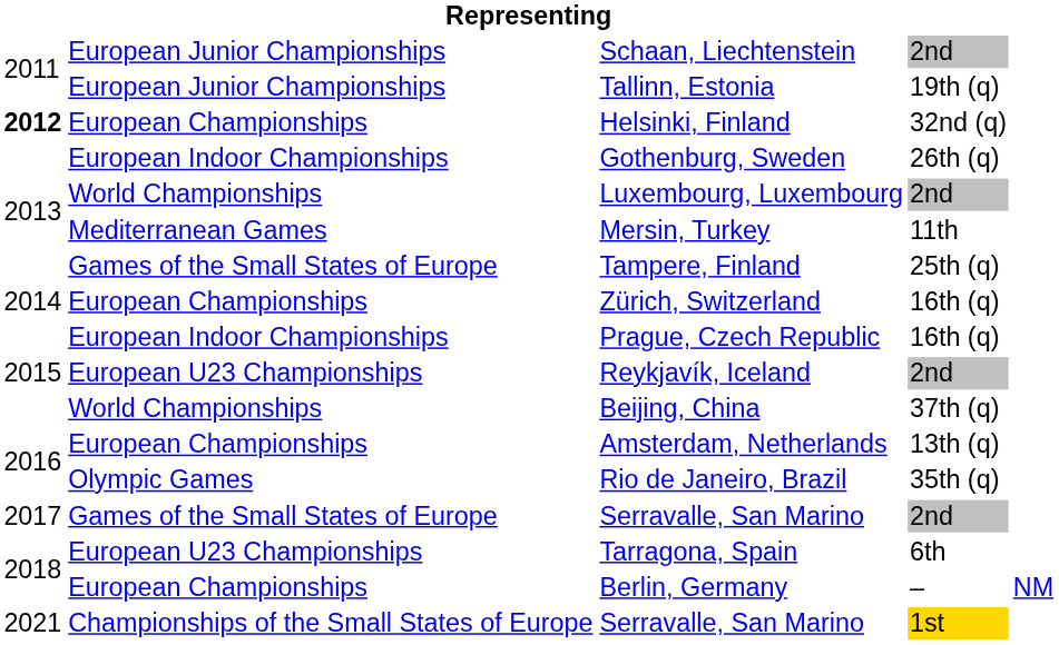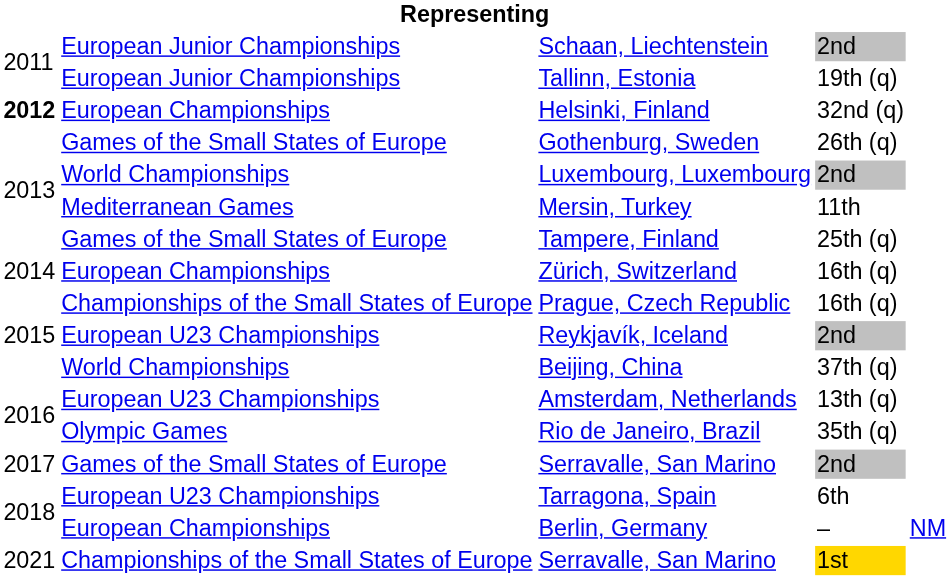 <table>
 <tr>
 <th colspan="6">Representing </th>
 </tr>
 <tr>
 <td rowspan=2>2011</td>
 <td><a href='#'>European Junior Championships</a></td>
 <td><a href='#'>Schaan, Liechtenstein</a></td>
 <td bgcolor=silver>2nd</td>
 <td><a href='#'></a></td>
 </tr>
 <tr>
 <td><a href='#'>European Junior Championships</a></td>
 <td><a href='#'>Tallinn, Estonia</a></td>
 <td>19th (q)</td>
 <td></td>
 </tr>
 <tr>
 <td><strong>2012</strong></td>
 <td><a href='#'>European Championships</a></td>
 <td><a href='#'>Helsinki, Finland</a></td>
 <td>32nd (q)</td>
 <td><a href='#'></a></td>
 </tr>
 <tr>
 <td rowspan=4>2013</td>
-<td><a href='#'>European Indoor Championships</a></td>
+<td><a href='#'>Games of the Small States of Europe</a></td>
 <td><a href='#'>Gothenburg, Sweden</a></td>
 <td>26th (q)</td>
 <td><a href='#'></a></td>
 </tr>
 <tr>
 <td><a href='#'>World Championships</a></td>
 <td><a href='#'>Luxembourg, Luxembourg</a></td>
 <td bgcolor=silver>2nd</td>
 <td><a href='#'></a></td>
 </tr>
 <tr>
 <td><a href='#'>Mediterranean Games</a></td>
 <td><a href='#'>Mersin, Turkey</a></td>
 <td>11th</td>
 <td><a href='#'></a></td>
 </tr>
 <tr>
 <td><a href='#'>Games of the Small States of Europe</a></td>
 <td><a href='#'>Tampere, Finland</a></td>
 <td>25th (q)</td>
 <td><a href='#'></a></td>
 </tr>
 <tr>
 <td>2014</td>
 <td><a href='#'>European Championships</a></td>
 <td><a href='#'>Zürich, Switzerland</a></td>
 <td>16th (q)</td>
 <td><a href='#'></a></td>
 </tr>
 <tr>
 <td rowspan=3>2015</td>
-<td><a href='#'>European Indoor Championships</a></td>
+<td><a href='#'>Championships of the Small States of Europe</a></td>
 <td><a href='#'>Prague, Czech Republic</a></td>
 <td>16th (q)</td>
 <td><a href='#'></a></td>
 </tr>
 <tr>
 <td><a href='#'>European U23 Championships</a></td>
 <td><a href='#'>Reykjavík, Iceland</a></td>
 <td bgcolor=silver>2nd</td>
 <td><a href='#'></a></td>
 </tr>
 <tr>
 <td><a href='#'>World Championships</a></td>
 <td><a href='#'>Beijing, China</a></td>
 <td>37th (q)</td>
 <td><a href='#'></a></td>
 </tr>
 <tr>
 <td rowspan=2>2016</td>
-<td><a href='#'>European Championships</a></td>
+<td><a href='#'>European U23 Championships</a></td>
 <td><a href='#'>Amsterdam, Netherlands</a></td>
 <td>13th (q)</td>
 <td><a href='#'></a></td>
 </tr>
 <tr>
 <td><a href='#'>Olympic Games</a></td>
 <td><a href='#'>Rio de Janeiro, Brazil</a></td>
 <td>35th (q)</td>
 <td><a href='#'></a></td>
 </tr>
 <tr>
 <td>2017</td>
 <td><a href='#'>Games of the Small States of Europe</a></td>
 <td><a href='#'>Serravalle, San Marino</a></td>
 <td bgcolor=silver>2nd</td>
 <td><a href='#'></a></td>
 </tr>
 <tr>
 <td rowspan=2>2018</td>
 <td><a href='#'>European U23 Championships</a></td>
 <td><a href='#'>Tarragona, Spain</a></td>
 <td>6th</td>
 <td><a href='#'></a></td>
 </tr>
 <tr>
 <td><a href='#'>European Championships</a></td>
 <td><a href='#'>Berlin, Germany</a></td>
 <td>–</td>
 <td><a href='#'>NM</a></td>
 </tr>
 <tr>
 <td>2021</td>
 <td><a href='#'>Championships of the Small States of Europe</a></td>
 <td><a href='#'>Serravalle, San Marino</a></td>
 <td bgcolor=gold>1st</td>
 <td></td>
 </tr>
 </table>
